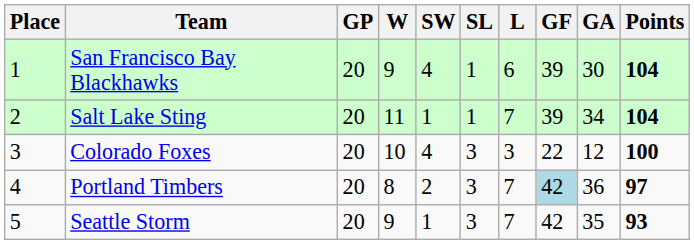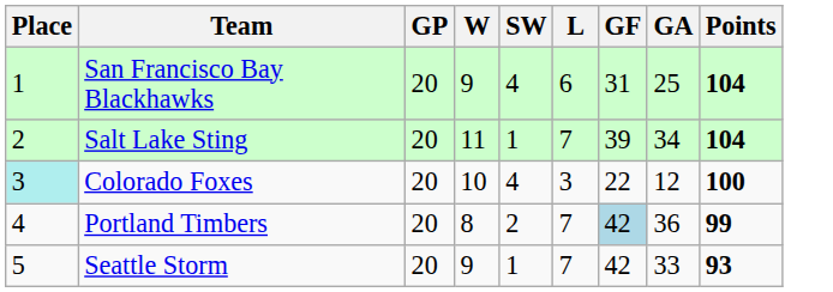 <table class="wikitable">
 <tr>
 <th>Place</th>
 <th width="190">Team</th>
 <th width="20">GP</th>
 <th width="20">W</th>
 <th width="20">SW</th>
-<th width="20">SL</th>
 <th width="20">L</th>
 <th width="20">GF</th>
 <th width="20">GA</th>
 <th>Points</th>
 </tr>
 <tr bgcolor=#ccffcc>
 <td>1</td>
 <td><a href='#'>San Francisco Bay Blackhawks</a></td>
 <td>20</td>
 <td>9</td>
 <td>4</td>
-<td>1</td>
 <td>6</td>
-<td>39</td>
-<td>30</td>
+<td>31</td>
+<td>25</td>
 <td><strong>104</strong></td>
 </tr>
 <tr bgcolor=#ccffcc>
 <td>2</td>
 <td><a href='#'>Salt Lake Sting</a></td>
 <td>20</td>
 <td>11</td>
 <td>1</td>
-<td>1</td>
 <td>7</td>
 <td>39</td>
 <td>34</td>
 <td><strong>104</strong></td>
 </tr>
 <tr>
-<td>3</td>
+<td style="background: paleturquoise;">3</td>
 <td><a href='#'>Colorado Foxes</a></td>
 <td>20</td>
 <td>10</td>
 <td>4</td>
-<td>3</td>
 <td>3</td>
 <td>22</td>
 <td>12</td>
 <td><strong>100</strong></td>
 </tr>
 <tr>
 <td>4</td>
 <td><a href='#'>Portland Timbers</a></td>
 <td>20</td>
 <td>8</td>
 <td>2</td>
-<td>3</td>
 <td>7</td>
 <td style="background: lightblue;">42</td>
 <td>36</td>
-<td><strong>97</strong></td>
+<td><strong>99</strong></td>
 </tr>
 <tr>
 <td>5</td>
 <td><a href='#'>Seattle Storm</a></td>
 <td>20</td>
 <td>9</td>
 <td>1</td>
-<td>3</td>
 <td>7</td>
 <td>42</td>
-<td>35</td>
+<td>33</td>
 <td><strong>93</strong></td>
 </tr>
 </table>
